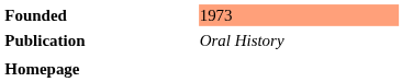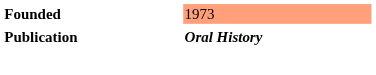 <table class="toccolours" style="float: right; margin-left: 1em; width: 25em; font-size: 90%;" cellspacing="3">
 <tr>
 <td colspan="2" style="padding: 1em 0; text-align:center;"><br></td>
 </tr>
 <tr style="vertical-align:top;">
 <td style="font-weight:bold">Founded</td>
 <td style="background: lightsalmon;">1973</td>
 </tr>
 <tr style="vertical-align:top;">
 <td style="font-weight:bold">Publication</td>
-<td><em>Oral History</em></td>
+<td><strong><em>Oral History</em></strong></td>
 </tr>
 <tr style="vertical-align:top;">
 </tr>
-<tr style="vertical-align:top;">
-<td style="font-weight:bold">Homepage</td>
-<td></td>
-<td></td>
-</tr>
 </table>
